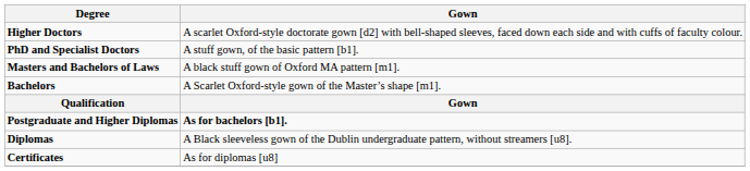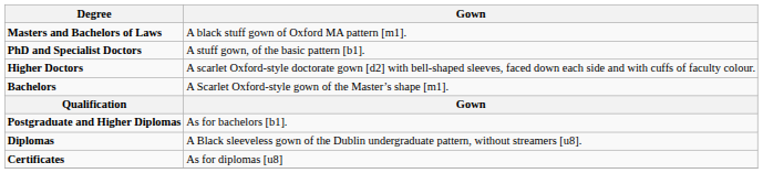 <table class="wikitable">
 <tr>
 <th>Degree</th>
 <th>Gown</th>
 </tr>
 <tr>
-<td><strong>Higher Doctors </strong></td>
-<td>A scarlet Oxford-style doctorate gown [d2] with bell-shaped sleeves, faced down each side and with cuffs of faculty colour.</td>
+<td><strong>Masters and Bachelors of Laws</strong></td>
+<td>A black stuff gown of Oxford MA pattern [m1].</td>
 </tr>
 <tr>
 <td><strong>PhD and Specialist Doctors </strong></td>
 <td>A stuff gown, of the basic pattern [b1].</td>
 </tr>
 <tr>
-<td><strong>Masters and Bachelors of Laws</strong></td>
-<td>A black stuff gown of Oxford MA pattern [m1].</td>
+<td><strong>Higher Doctors </strong></td>
+<td>A scarlet Oxford-style doctorate gown [d2] with bell-shaped sleeves, faced down each side and with cuffs of faculty colour.</td>
 </tr>
 <tr>
 <td><strong>Bachelors </strong></td>
 <td>A Scarlet Oxford-style gown of the Master’s shape [m1].</td>
 </tr>
 <tr>
 <th>Qualification</th>
 <th>Gown</th>
 </tr>
 <tr>
 <td><strong>Postgraduate and Higher Diplomas </strong></td>
-<td><strong>As for bachelors [b1].</strong></td>
+<td>As for bachelors [b1].</td>
 </tr>
 <tr>
 <td><strong>Diplomas</strong></td>
 <td>A Black sleeveless gown of the Dublin undergraduate pattern, without streamers [u8].</td>
 </tr>
 <tr>
 <td><strong>Certificates </strong></td>
 <td>As for diplomas [u8]</td>
 </tr>
 <tr>
 </tr>
 </table>
